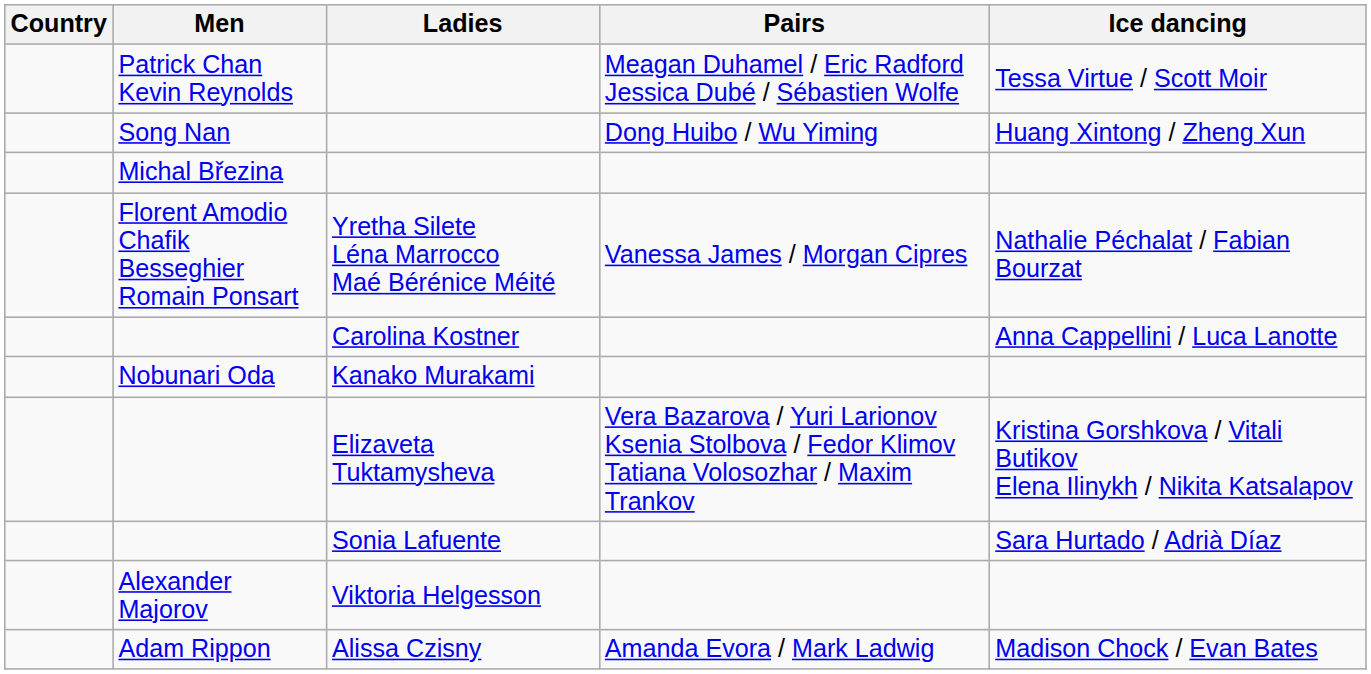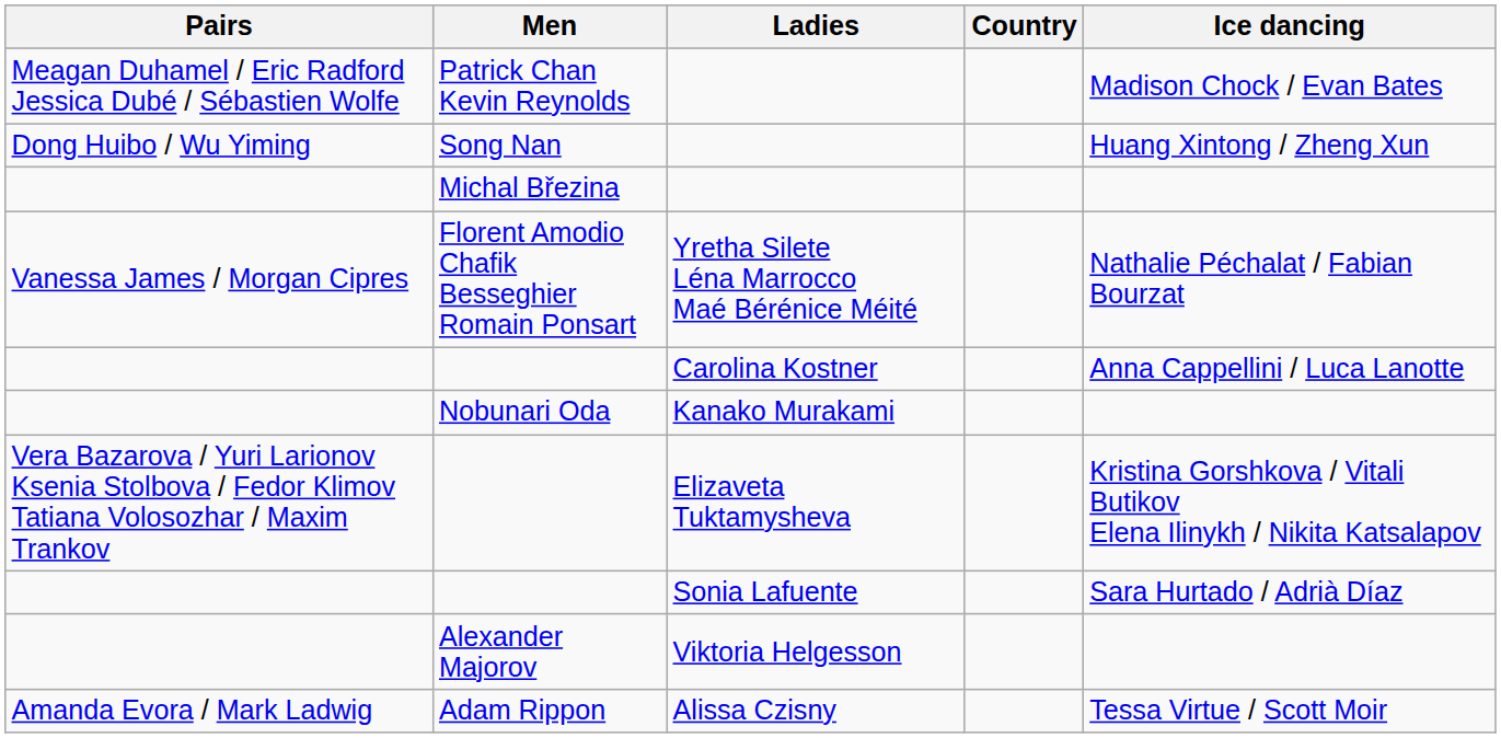 <table class="wikitable">
 <tr>
-<th>Country</th>
+<th>Pairs</th>
 <th>Men</th>
 <th>Ladies</th>
-<th>Pairs</th>
+<th>Country</th>
 <th>Ice dancing</th>
 </tr>
 <tr>
-<td></td>
+<td><a href='#'>Meagan Duhamel</a> / <a href='#'>Eric Radford</a> <br> <a href='#'>Jessica Dubé</a> / <a href='#'>Sébastien Wolfe</a></td>
 <td><a href='#'>Patrick Chan</a> <br> <a href='#'>Kevin Reynolds</a></td>
 <td></td>
-<td><a href='#'>Meagan Duhamel</a> / <a href='#'>Eric Radford</a> <br> <a href='#'>Jessica Dubé</a> / <a href='#'>Sébastien Wolfe</a></td>
-<td><a href='#'>Tessa Virtue</a> / <a href='#'>Scott Moir</a></td>
+<td></td>
+<td><a href='#'>Madison Chock</a> / <a href='#'>Evan Bates</a></td>
 </tr>
 <tr>
-<td></td>
+<td><a href='#'>Dong Huibo</a> / <a href='#'>Wu Yiming</a></td>
 <td><a href='#'>Song Nan</a></td>
 <td></td>
-<td><a href='#'>Dong Huibo</a> / <a href='#'>Wu Yiming</a></td>
+<td></td>
 <td><a href='#'>Huang Xintong</a> / <a href='#'>Zheng Xun</a></td>
 </tr>
 <tr>
 <td></td>
 <td><a href='#'>Michal Březina</a></td>
 <td></td>
 <td></td>
 <td></td>
 </tr>
 <tr>
-<td></td>
+<td><a href='#'>Vanessa James</a> / <a href='#'>Morgan Cipres</a></td>
 <td><a href='#'>Florent Amodio</a> <br> <a href='#'>Chafik Besseghier</a> <br> <a href='#'>Romain Ponsart</a></td>
 <td><a href='#'>Yretha Silete</a> <br> <a href='#'>Léna Marrocco</a> <br> <a href='#'>Maé Bérénice Méité</a></td>
-<td><a href='#'>Vanessa James</a> / <a href='#'>Morgan Cipres</a></td>
+<td></td>
 <td><a href='#'>Nathalie Péchalat</a> / <a href='#'>Fabian Bourzat</a></td>
 </tr>
 <tr>
 <td></td>
 <td></td>
 <td><a href='#'>Carolina Kostner</a></td>
 <td></td>
 <td><a href='#'>Anna Cappellini</a> / <a href='#'>Luca Lanotte</a></td>
 </tr>
 <tr>
 <td></td>
 <td><a href='#'>Nobunari Oda</a></td>
 <td><a href='#'>Kanako Murakami</a></td>
 <td></td>
 <td></td>
 </tr>
 <tr>
-<td></td>
+<td><a href='#'>Vera Bazarova</a> / <a href='#'>Yuri Larionov</a> <br> <a href='#'>Ksenia Stolbova</a> / <a href='#'>Fedor Klimov</a> <br> <a href='#'>Tatiana Volosozhar</a> / <a href='#'>Maxim Trankov</a></td>
 <td></td>
 <td><a href='#'>Elizaveta Tuktamysheva</a></td>
-<td><a href='#'>Vera Bazarova</a> / <a href='#'>Yuri Larionov</a> <br> <a href='#'>Ksenia Stolbova</a> / <a href='#'>Fedor Klimov</a> <br> <a href='#'>Tatiana Volosozhar</a> / <a href='#'>Maxim Trankov</a></td>
+<td></td>
 <td><a href='#'>Kristina Gorshkova</a> / <a href='#'>Vitali Butikov</a> <br> <a href='#'>Elena Ilinykh</a> / <a href='#'>Nikita Katsalapov</a></td>
 </tr>
 <tr>
 <td></td>
 <td></td>
 <td><a href='#'>Sonia Lafuente</a></td>
 <td></td>
 <td><a href='#'>Sara Hurtado</a> / <a href='#'>Adrià Díaz</a></td>
 </tr>
 <tr>
 <td></td>
 <td><a href='#'>Alexander Majorov</a></td>
 <td><a href='#'>Viktoria Helgesson</a></td>
 <td></td>
 <td></td>
 </tr>
 <tr>
-<td></td>
+<td><a href='#'>Amanda Evora</a> / <a href='#'>Mark Ladwig</a></td>
 <td><a href='#'>Adam Rippon</a></td>
 <td><a href='#'>Alissa Czisny</a></td>
-<td><a href='#'>Amanda Evora</a> / <a href='#'>Mark Ladwig</a></td>
-<td><a href='#'>Madison Chock</a> / <a href='#'>Evan Bates</a></td>
+<td></td>
+<td><a href='#'>Tessa Virtue</a> / <a href='#'>Scott Moir</a></td>
 </tr>
 </table>
